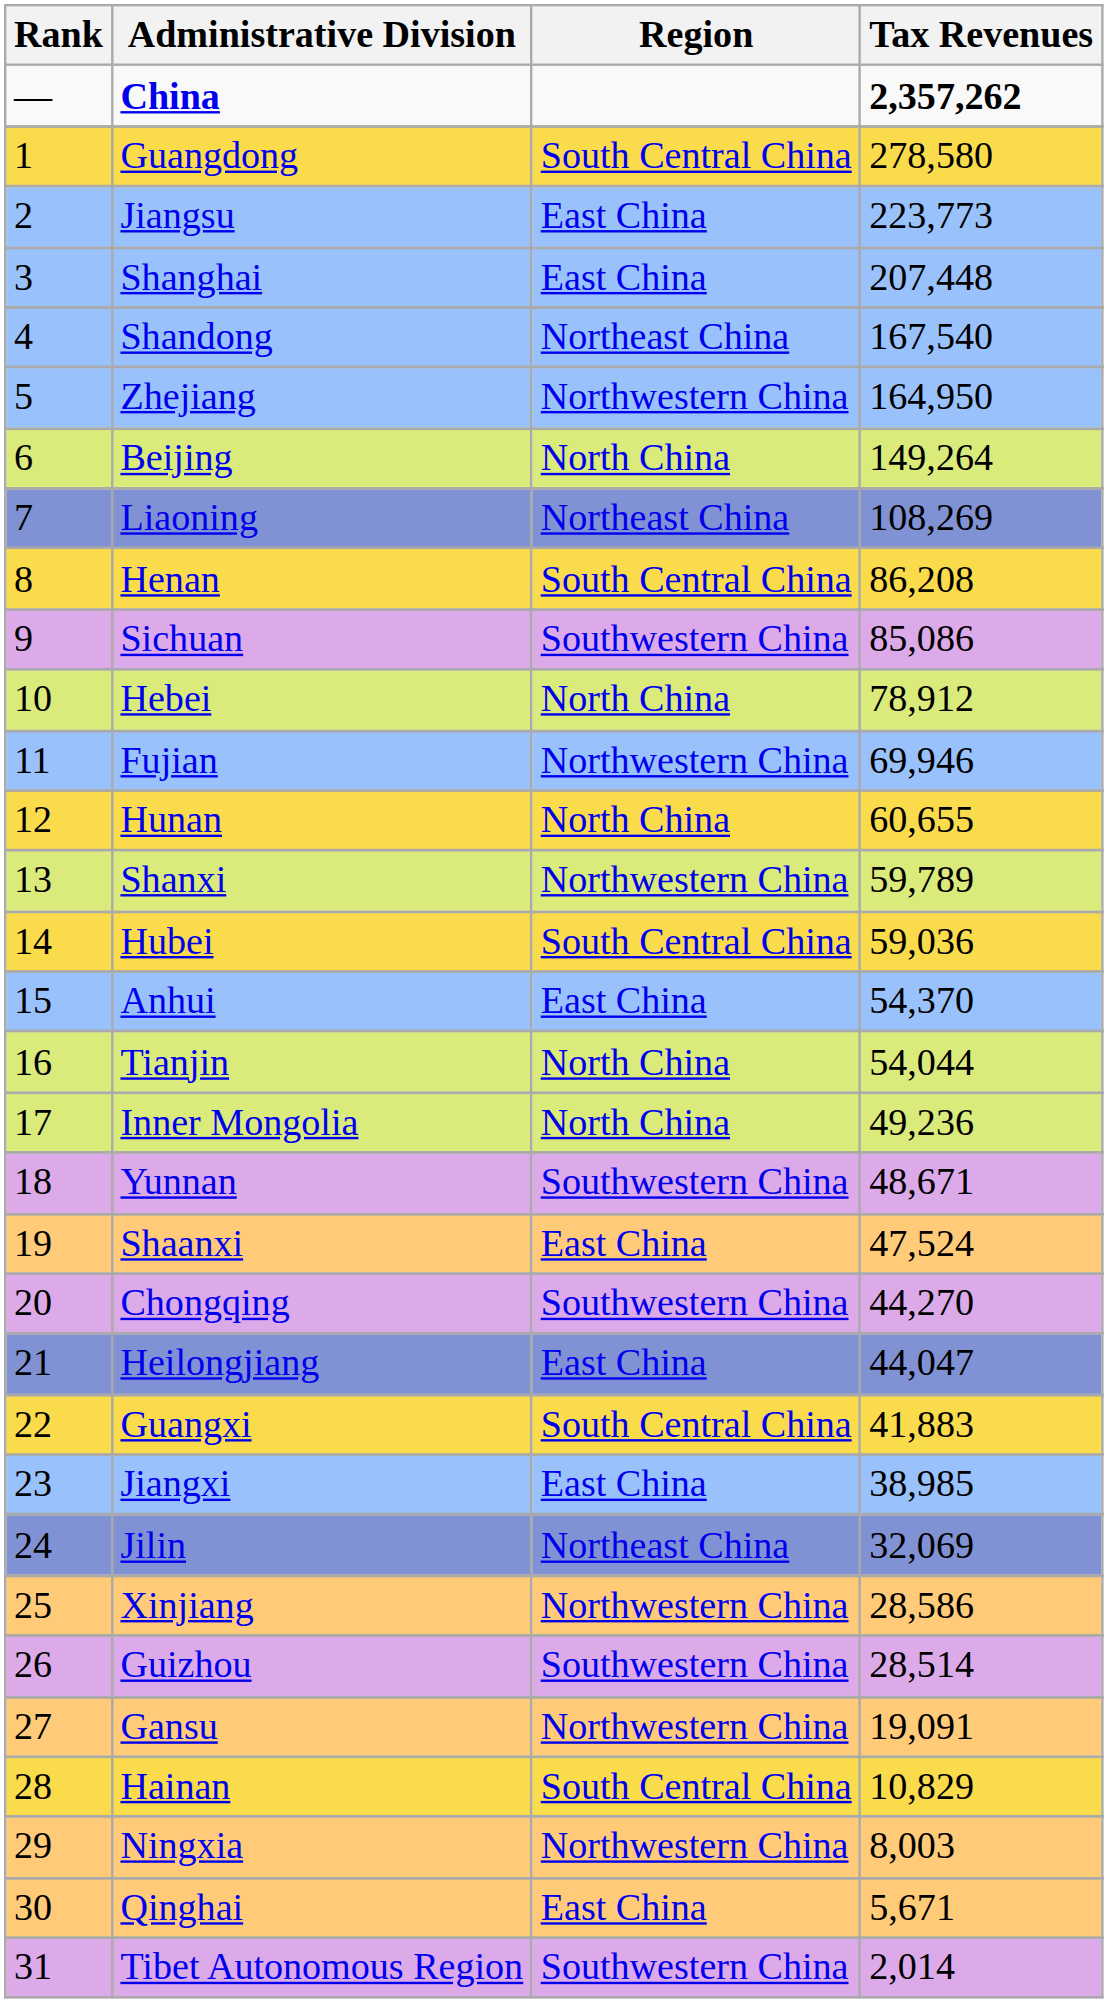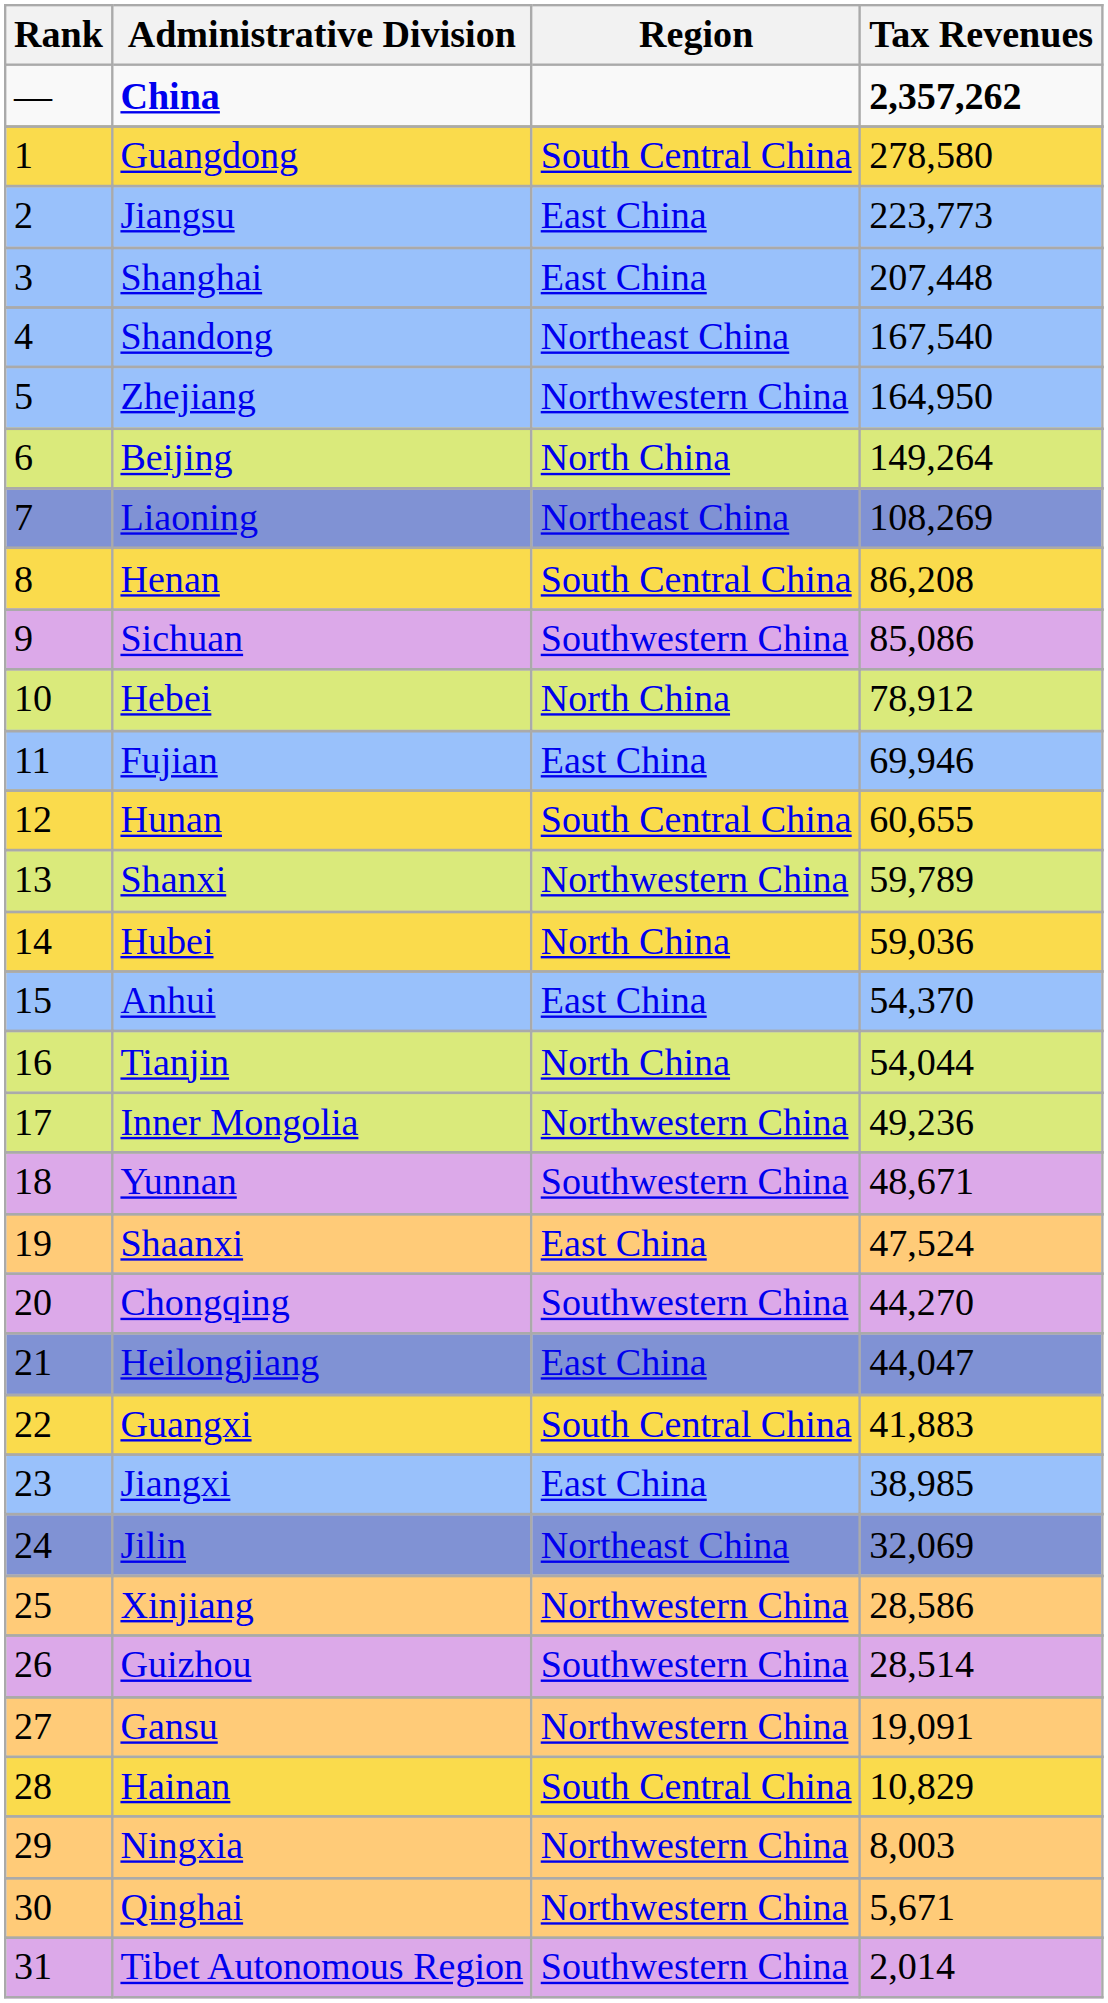 <table class="wikitable sortable">
 <tr>
 <th>Rank</th>
 <th>Administrative Division</th>
 <th>Region</th>
 <th>Tax Revenues</th>
 </tr>
 <tr>
 <td>—</td>
 <td><strong><a href='#'>China</a></strong></td>
 <td></td>
 <td><strong>2,357,262</strong></td>
 </tr>
 <tr>
 </tr>
 <tr style="background-color: #fadb4c;">
 <td>1</td>
 <td><a href='#'>Guangdong</a></td>
 <td><a href='#'>South Central China</a></td>
 <td>278,580</td>
 </tr>
 <tr>
 </tr>
 <tr style="background-color: #99c1fb;">
 <td>2</td>
 <td><a href='#'>Jiangsu</a></td>
 <td><a href='#'>East China</a></td>
 <td>223,773</td>
 </tr>
 <tr>
 </tr>
 <tr style="background-color: #99c1fb;">
 <td>3</td>
 <td><a href='#'>Shanghai</a></td>
 <td><a href='#'>East China</a></td>
 <td>207,448</td>
 </tr>
 <tr>
 </tr>
 <tr style="background-color: #99c1fb;">
 <td>4</td>
 <td><a href='#'>Shandong</a></td>
 <td><a href='#'>Northeast China</a></td>
 <td>167,540</td>
 </tr>
 <tr>
 </tr>
 <tr style="background-color: #99c1fb;">
 <td>5</td>
 <td><a href='#'>Zhejiang</a></td>
 <td><a href='#'>Northwestern China</a></td>
 <td>164,950</td>
 </tr>
 <tr>
 </tr>
 <tr style="background-color: #daea7b;">
 <td>6</td>
 <td><a href='#'>Beijing</a></td>
 <td><a href='#'>North China</a></td>
 <td>149,264</td>
 </tr>
 <tr>
 </tr>
 <tr style="background-color: #8092d4;">
 <td>7</td>
 <td><a href='#'>Liaoning</a></td>
 <td><a href='#'>Northeast China</a></td>
 <td>108,269</td>
 </tr>
 <tr>
 </tr>
 <tr style="background-color: #fadb4c;">
 <td>8</td>
 <td><a href='#'>Henan</a></td>
 <td><a href='#'>South Central China</a></td>
 <td>86,208</td>
 </tr>
 <tr>
 </tr>
 <tr style="background-color: #dca9e9;">
 <td>9</td>
 <td><a href='#'>Sichuan</a></td>
 <td><a href='#'>Southwestern China</a></td>
 <td>85,086</td>
 </tr>
 <tr>
 </tr>
 <tr style="background-color: #daea7b;">
 <td>10</td>
 <td><a href='#'>Hebei</a></td>
 <td><a href='#'>North China</a></td>
 <td>78,912</td>
 </tr>
 <tr>
 </tr>
 <tr style="background-color: #99c1fb;">
 <td>11</td>
 <td><a href='#'>Fujian</a></td>
-<td><a href='#'>Northwestern China</a></td>
+<td><a href='#'>East China</a></td>
 <td>69,946</td>
 </tr>
 <tr>
 </tr>
 <tr style="background-color: #fadb4c;">
 <td>12</td>
 <td><a href='#'>Hunan</a></td>
-<td><a href='#'>North China</a></td>
+<td><a href='#'>South Central China</a></td>
 <td>60,655</td>
 </tr>
 <tr>
 </tr>
 <tr style="background-color: #daea7b;">
 <td>13</td>
 <td><a href='#'>Shanxi</a></td>
 <td><a href='#'>Northwestern China</a></td>
 <td>59,789</td>
 </tr>
 <tr>
 </tr>
 <tr style="background-color: #fadb4c;">
 <td>14</td>
 <td><a href='#'>Hubei</a></td>
-<td><a href='#'>South Central China</a></td>
+<td><a href='#'>North China</a></td>
 <td>59,036</td>
 </tr>
 <tr>
 </tr>
 <tr style="background-color: #99c1fb;">
 <td>15</td>
 <td><a href='#'>Anhui</a></td>
 <td><a href='#'>East China</a></td>
 <td>54,370</td>
 </tr>
 <tr>
 </tr>
 <tr style="background-color: #daea7b;">
 <td>16</td>
 <td><a href='#'>Tianjin</a></td>
 <td><a href='#'>North China</a></td>
 <td>54,044</td>
 </tr>
 <tr>
 </tr>
 <tr style="background-color: #daea7b;">
 <td>17</td>
 <td><a href='#'>Inner Mongolia</a></td>
-<td><a href='#'>North China</a></td>
+<td><a href='#'>Northwestern China</a></td>
 <td>49,236</td>
 </tr>
 <tr>
 </tr>
 <tr style="background-color: #dca9e9;">
 <td>18</td>
 <td><a href='#'>Yunnan</a></td>
 <td><a href='#'>Southwestern China</a></td>
 <td>48,671</td>
 </tr>
 <tr>
 </tr>
 <tr style="background-color: #ffcb78;">
 <td>19</td>
 <td><a href='#'>Shaanxi</a></td>
 <td><a href='#'>East China</a></td>
 <td>47,524</td>
 </tr>
 <tr>
 </tr>
 <tr style="background-color: #dca9e9;">
 <td>20</td>
 <td><a href='#'>Chongqing</a></td>
 <td><a href='#'>Southwestern China</a></td>
 <td>44,270</td>
 </tr>
 <tr>
 </tr>
 <tr style="background-color: #8092d4;">
 <td>21</td>
 <td><a href='#'>Heilongjiang</a></td>
 <td><a href='#'>East China</a></td>
 <td>44,047</td>
 </tr>
 <tr>
 </tr>
 <tr style="background-color: #fadb4c;">
 <td>22</td>
 <td><a href='#'>Guangxi</a></td>
 <td><a href='#'>South Central China</a></td>
 <td>41,883</td>
 </tr>
 <tr>
 </tr>
 <tr style="background-color: #99c1fb;">
 <td>23</td>
 <td><a href='#'>Jiangxi</a></td>
 <td><a href='#'>East China</a></td>
 <td>38,985</td>
 </tr>
 <tr>
 </tr>
 <tr style="background-color: #8092d4;">
 <td>24</td>
 <td><a href='#'>Jilin</a></td>
 <td><a href='#'>Northeast China</a></td>
 <td>32,069</td>
 </tr>
 <tr>
 </tr>
 <tr style="background-color: #ffcb78;">
 <td>25</td>
 <td><a href='#'>Xinjiang</a></td>
 <td><a href='#'>Northwestern China</a></td>
 <td>28,586</td>
 </tr>
 <tr>
 </tr>
 <tr style="background-color: #dca9e9;">
 <td>26</td>
 <td><a href='#'>Guizhou</a></td>
 <td><a href='#'>Southwestern China</a></td>
 <td>28,514</td>
 </tr>
 <tr>
 </tr>
 <tr style="background-color: #ffcb78;">
 <td>27</td>
 <td><a href='#'>Gansu</a></td>
 <td><a href='#'>Northwestern China</a></td>
 <td>19,091</td>
 </tr>
 <tr>
 </tr>
 <tr style="background-color: #fadb4c;">
 <td>28</td>
 <td><a href='#'>Hainan</a></td>
 <td><a href='#'>South Central China</a></td>
 <td>10,829</td>
 </tr>
 <tr>
 </tr>
 <tr style="background-color: #ffcb78;">
 <td>29</td>
 <td><a href='#'>Ningxia</a></td>
 <td><a href='#'>Northwestern China</a></td>
 <td>8,003</td>
 </tr>
 <tr>
 </tr>
 <tr style="background-color: #ffcb78;">
 <td>30</td>
 <td><a href='#'>Qinghai</a></td>
-<td><a href='#'>East China</a></td>
+<td><a href='#'>Northwestern China</a></td>
 <td>5,671</td>
 </tr>
 <tr>
 </tr>
 <tr style="background-color: #dca9e9;">
 <td>31</td>
 <td><a href='#'>Tibet Autonomous Region</a></td>
 <td><a href='#'>Southwestern China</a></td>
 <td>2,014</td>
 </tr>
 </table>
